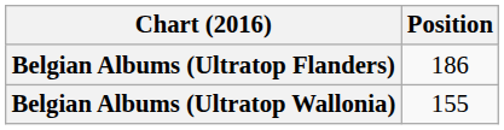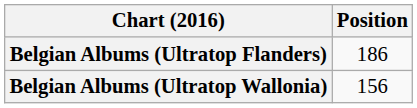 <table class="wikitable sortable plainrowheaders" style="text-align:center">
 <tr>
 <th scope="col">Chart (2016)</th>
 <th scope="col">Position</th>
 </tr>
 <tr>
 <th scope="row">Belgian Albums (Ultratop Flanders)</th>
 <td>186</td>
 </tr>
 <tr>
 <th scope="row">Belgian Albums (Ultratop Wallonia)</th>
-<td>155</td>
+<td>156</td>
 </tr>
 </table>
